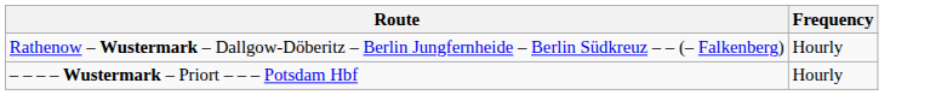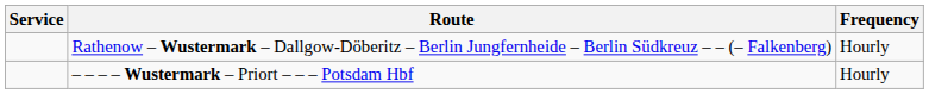 <table class="wikitable">
 <tr>
+<th>Service</th>
 <th>Route</th>
 <th>Frequency</th>
 </tr>
 <tr>
+<td align="center"></td>
 <td><a href='#'>Rathenow</a> – <strong>Wustermark</strong> – Dallgow-Döberitz – <a href='#'>Berlin Jungfernheide</a> – <a href='#'>Berlin Südkreuz</a> –  –  (– <a href='#'>Falkenberg</a>)</td>
 <td>Hourly</td>
 </tr>
 <tr>
+<td align="center"></td>
 <td> –  –  –  – <strong>Wustermark</strong> – Priort –  – – <a href='#'>Potsdam Hbf</a></td>
 <td>Hourly</td>
 </tr>
 </table>
